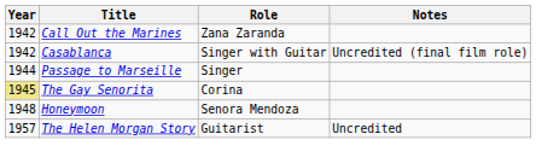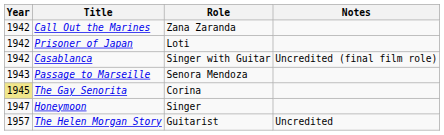 <table class="wikitable">
 <tr>
 <th>Year</th>
 <th>Title</th>
 <th>Role</th>
 <th>Notes</th>
 </tr>
 <tr>
 <td>1942</td>
 <td><em><a href='#'>Call Out the Marines</a></em></td>
 <td>Zana Zaranda</td>
 <td></td>
 </tr>
 <tr>
 <td>1942</td>
+<td><em><a href='#'>Prisoner of Japan</a></em></td>
+<td>Loti</td>
+<td></td>
+</tr>
+<tr>
+<td>1942</td>
 <td><em><a href='#'>Casablanca</a></em></td>
 <td>Singer with Guitar</td>
 <td>Uncredited (final film role)</td>
 </tr>
 <tr>
-<td>1944</td>
+<td>1943</td>
 <td><em><a href='#'>Passage to Marseille</a></em></td>
-<td>Singer</td>
+<td>Senora Mendoza</td>
 <td></td>
 </tr>
 <tr>
 <td style="background: khaki;">1945</td>
 <td><em><a href='#'>The Gay Senorita</a></em></td>
 <td>Corina</td>
 <td></td>
 </tr>
 <tr>
-<td>1948</td>
+<td>1947</td>
 <td><em><a href='#'>Honeymoon</a></em></td>
-<td>Senora Mendoza</td>
+<td>Singer</td>
 <td></td>
 </tr>
 <tr>
 <td>1957</td>
 <td><em><a href='#'>The Helen Morgan Story</a></em></td>
 <td>Guitarist</td>
 <td>Uncredited</td>
 </tr>
 </table>
